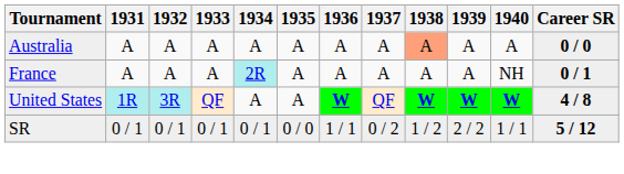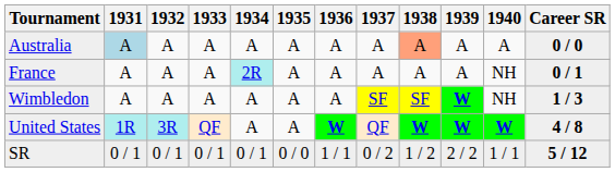 <table class="wikitable">
 <tr>
 <th>Tournament</th>
 <th>1931</th>
 <th>1932</th>
 <th>1933</th>
 <th>1934</th>
 <th>1935</th>
 <th>1936</th>
 <th>1937</th>
 <th>1938</th>
 <th>1939</th>
 <th>1940</th>
 <th>Career SR</th>
 </tr>
 <tr>
 <td style="background:#EFEFEF;"><a href='#'>Australia</a></td>
-<td align="center">A</td>
+<td align="center" style="background: lightblue;">A</td>
 <td align="center">A</td>
 <td align="center">A</td>
 <td align="center">A</td>
 <td align="center">A</td>
 <td align="center">A</td>
 <td align="center">A</td>
 <td align="center" style="background: lightsalmon;">A</td>
 <td align="center">A</td>
 <td align="center">A</td>
 <td align="center" style="background:#EFEFEF;"><strong>0 / 0</strong></td>
 </tr>
 <tr>
 <td style="background:#EFEFEF;"><a href='#'>France</a></td>
 <td align="center">A</td>
 <td align="center">A</td>
 <td align="center">A</td>
 <td align="center" style="background:#afeeee;"><a href='#'>2R</a></td>
 <td align="center">A</td>
 <td align="center">A</td>
 <td align="center">A</td>
 <td align="center">A</td>
 <td align="center">A</td>
 <td align="center">NH</td>
 <td align="center" style="background:#EFEFEF;"><strong>0 / 1</strong></td>
+</tr>
+<tr>
+<td style="background:#EFEFEF;"><a href='#'>Wimbledon</a></td>
+<td align="center">A</td>
+<td align="center">A</td>
+<td align="center">A</td>
+<td align="center">A</td>
+<td align="center">A</td>
+<td align="center">A</td>
+<td align="center" style="background:yellow;"><a href='#'>SF</a></td>
+<td align="center" style="background:yellow;"><a href='#'>SF</a></td>
+<td align="center" style="background:#00ff00;"><strong><a href='#'>W</a></strong></td>
+<td align="center">NH</td>
+<td align="center" style="background:#EFEFEF;"><strong>1 / 3</strong></td>
 </tr>
 <tr>
 <td style="background:#EFEFEF;"><a href='#'>United States</a></td>
 <td align="center" style="background:#afeeee;"><a href='#'>1R</a></td>
 <td align="center" style="background:#afeeee;"><a href='#'>3R</a></td>
 <td align="center" style="background:#ffebcd;"><a href='#'>QF</a></td>
 <td align="center">A</td>
 <td align="center">A</td>
 <td align="center" style="background:#00ff00;"><strong><a href='#'>W</a></strong></td>
 <td align="center" style="background:#ffebcd;"><a href='#'>QF</a></td>
 <td align="center" style="background:#00ff00;"><strong><a href='#'>W</a></strong></td>
 <td align="center" style="background:#00ff00;"><strong><a href='#'>W</a></strong></td>
 <td align="center" style="background:#00ff00;"><strong><a href='#'>W</a></strong></td>
 <td align="center" style="background:#EFEFEF;"><strong>4 / 8</strong></td>
 </tr>
 <tr>
 <td style="background:#EFEFEF;">SR</td>
 <td align="center" style="background:#EFEFEF;">0 / 1</td>
 <td align="center" style="background:#EFEFEF;">0 / 1</td>
 <td align="center" style="background:#EFEFEF;">0 / 1</td>
 <td align="center" style="background:#EFEFEF;">0 / 1</td>
 <td align="center" style="background:#EFEFEF;">0 / 0</td>
 <td align="center" style="background:#EFEFEF;">1 / 1</td>
 <td align="center" style="background:#EFEFEF;">0 / 2</td>
 <td align="center" style="background:#EFEFEF;">1 / 2</td>
 <td align="center" style="background:#EFEFEF;">2 / 2</td>
 <td align="center" style="background:#EFEFEF;">1 / 1</td>
 <td align="center" style="background:#EFEFEF;"><strong>5 / 12</strong></td>
 </tr>
 </table>
